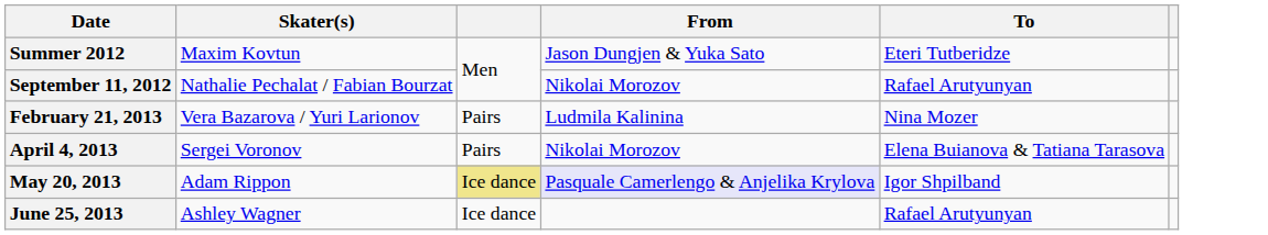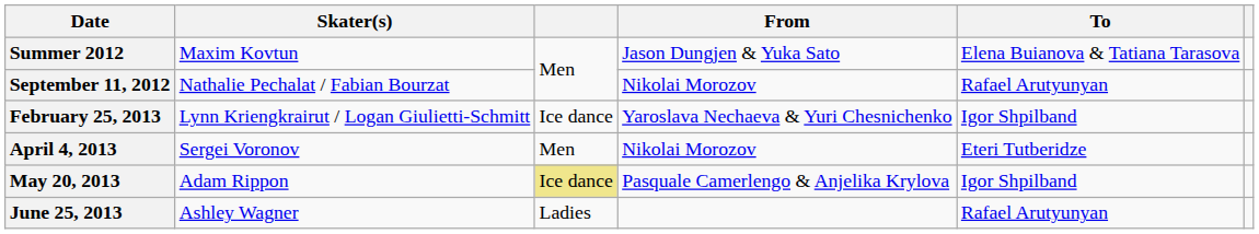 <table class="wikitable unsortable" style="text-align:left; font-size:90%">
 <tr>
 <th scope="col">Date</th>
 <th scope="col">Skater(s)</th>
 <th scope="col"></th>
 <th scope="col">From</th>
 <th scope="col">To</th>
 <th scope="col"></th>
 </tr>
 <tr>
 <th scope="row" style="text-align:left">Summer 2012</th>
 <td> <a href='#'>Maxim Kovtun</a></td>
 <td rowspan="2">Men</td>
 <td><a href='#'>Jason Dungjen</a> & <a href='#'>Yuka Sato</a></td>
-<td><a href='#'>Eteri Tutberidze</a></td>
+<td><a href='#'>Elena Buianova</a> & <a href='#'>Tatiana Tarasova</a></td>
 <td></td>
 </tr>
 <tr>
 <th scope="row" style="text-align:left">September 11, 2012</th>
 <td> <a href='#'>Nathalie Pechalat</a> / <a href='#'>Fabian Bourzat</a></td>
 <td><a href='#'>Nikolai Morozov</a></td>
 <td><a href='#'>Rafael Arutyunyan</a></td>
 <td></td>
 </tr>
 <tr>
-<th scope="row" style="text-align:left">February 21, 2013</th>
-<td> <a href='#'>Vera Bazarova</a> / <a href='#'>Yuri Larionov</a></td>
-<td>Pairs</td>
-<td><a href='#'>Ludmila Kalinina</a></td>
-<td><a href='#'>Nina Mozer</a></td>
+<th scope="row" style="text-align:left">February 25, 2013</th>
+<td> <a href='#'>Lynn Kriengkrairut</a> / <a href='#'>Logan Giulietti-Schmitt</a></td>
+<td>Ice dance</td>
+<td><a href='#'>Yaroslava Nechaeva</a> & <a href='#'>Yuri Chesnichenko</a></td>
+<td><a href='#'>Igor Shpilband</a></td>
 <td></td>
 </tr>
 <tr>
 <th scope="row" style="text-align:left">April 4, 2013</th>
 <td> <a href='#'>Sergei Voronov</a></td>
-<td>Pairs</td>
+<td>Men</td>
 <td><a href='#'>Nikolai Morozov</a></td>
-<td><a href='#'>Elena Buianova</a> & <a href='#'>Tatiana Tarasova</a></td>
+<td><a href='#'>Eteri Tutberidze</a></td>
 <td></td>
 </tr>
 <tr>
 <th scope="row" style="text-align:left">May 20, 2013</th>
 <td> <a href='#'>Adam Rippon</a></td>
 <td style="background: khaki;">Ice dance</td>
-<td style="background: lavender;"><a href='#'>Pasquale Camerlengo</a> & <a href='#'>Anjelika Krylova</a></td>
+<td><a href='#'>Pasquale Camerlengo</a> & <a href='#'>Anjelika Krylova</a></td>
 <td><a href='#'>Igor Shpilband</a></td>
 <td></td>
 </tr>
 <tr>
 <th scope="row" style="text-align:left">June 25, 2013</th>
 <td> <a href='#'>Ashley Wagner</a></td>
-<td>Ice dance</td>
+<td>Ladies</td>
 <td></td>
 <td><a href='#'>Rafael Arutyunyan</a></td>
 <td></td>
 </tr>
 </table>
